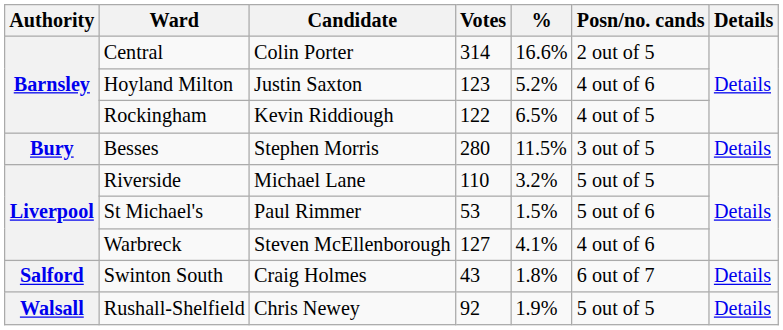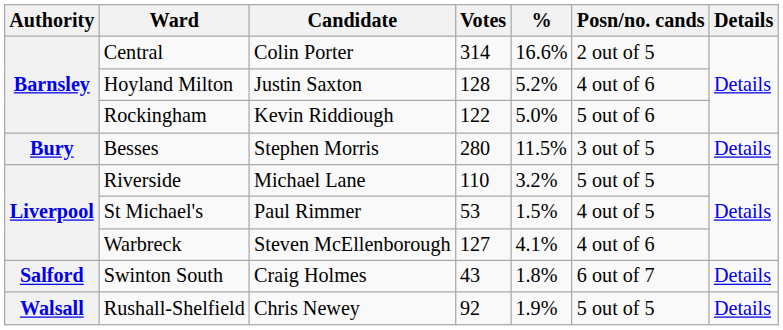 <table class="wikitable">
 <tr>
 <th>Authority</th>
 <th>Ward</th>
 <th>Candidate</th>
 <th>Votes</th>
 <th>%</th>
 <th>Posn/no. cands</th>
 <th>Details</th>
 </tr>
 <tr>
 <th rowspan=3><a href='#'>Barnsley</a></th>
 <td>Central</td>
 <td>Colin Porter</td>
 <td>314</td>
 <td>16.6%</td>
 <td>2 out of 5</td>
 <td rowspan=3><a href='#'>Details</a></td>
 </tr>
 <tr>
 <td>Hoyland Milton</td>
 <td>Justin Saxton</td>
-<td>123</td>
+<td>128</td>
 <td>5.2%</td>
 <td>4 out of 6</td>
 </tr>
 <tr>
 <td>Rockingham</td>
 <td>Kevin Riddiough</td>
 <td>122</td>
-<td>6.5%</td>
-<td>4 out of 5</td>
+<td>5.0%</td>
+<td>5 out of 6</td>
 </tr>
 <tr>
 <th><a href='#'>Bury</a></th>
 <td>Besses</td>
 <td>Stephen Morris</td>
 <td>280</td>
 <td>11.5%</td>
 <td>3 out of 5</td>
 <td><a href='#'>Details</a></td>
 </tr>
 <tr>
 <th rowspan=3><a href='#'>Liverpool</a></th>
 <td>Riverside</td>
 <td>Michael Lane</td>
 <td>110</td>
 <td>3.2%</td>
 <td>5 out of 5</td>
 <td rowspan=3><a href='#'>Details</a></td>
 </tr>
 <tr>
 <td>St Michael's</td>
 <td>Paul Rimmer</td>
 <td>53</td>
 <td>1.5%</td>
-<td>5 out of 6</td>
+<td>4 out of 5</td>
 </tr>
 <tr>
 <td>Warbreck</td>
 <td>Steven McEllenborough</td>
 <td>127</td>
 <td>4.1%</td>
 <td>4 out of 6</td>
 </tr>
 <tr>
 <th><a href='#'>Salford</a></th>
 <td>Swinton South</td>
 <td>Craig Holmes</td>
 <td>43</td>
 <td>1.8%</td>
 <td>6 out of 7</td>
 <td><a href='#'>Details</a></td>
 </tr>
 <tr>
 <th><a href='#'>Walsall</a></th>
 <td>Rushall-Shelfield</td>
 <td>Chris Newey</td>
 <td>92</td>
 <td>1.9%</td>
 <td>5 out of 5</td>
 <td><a href='#'>Details</a></td>
 </tr>
 </table>
